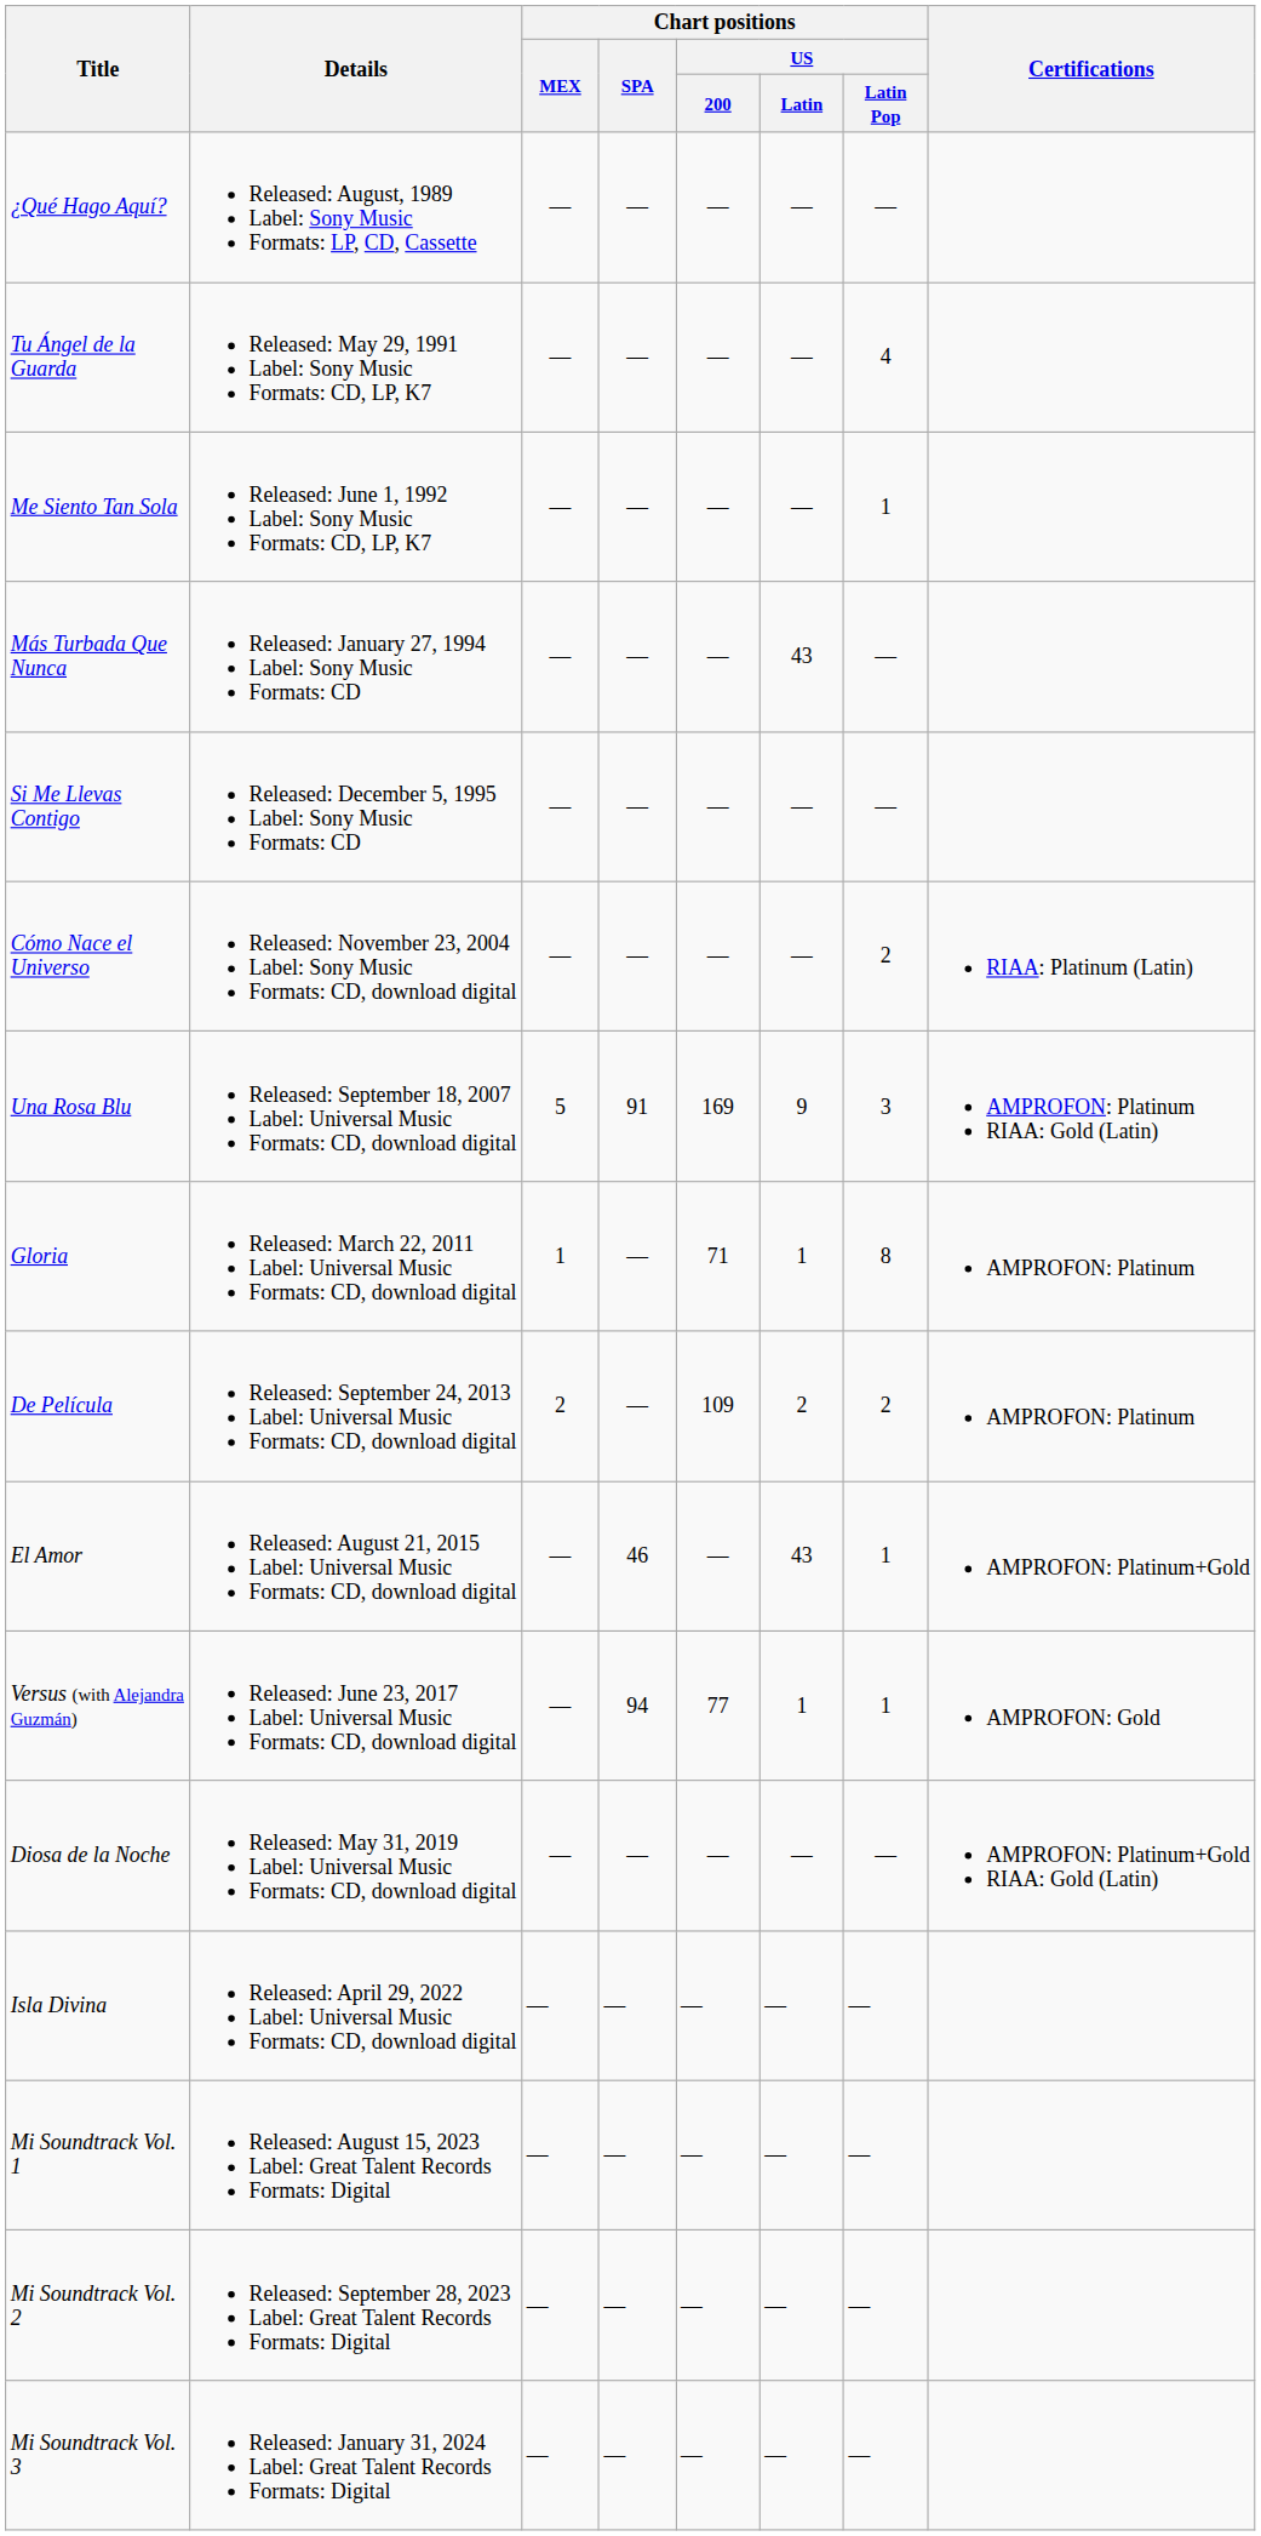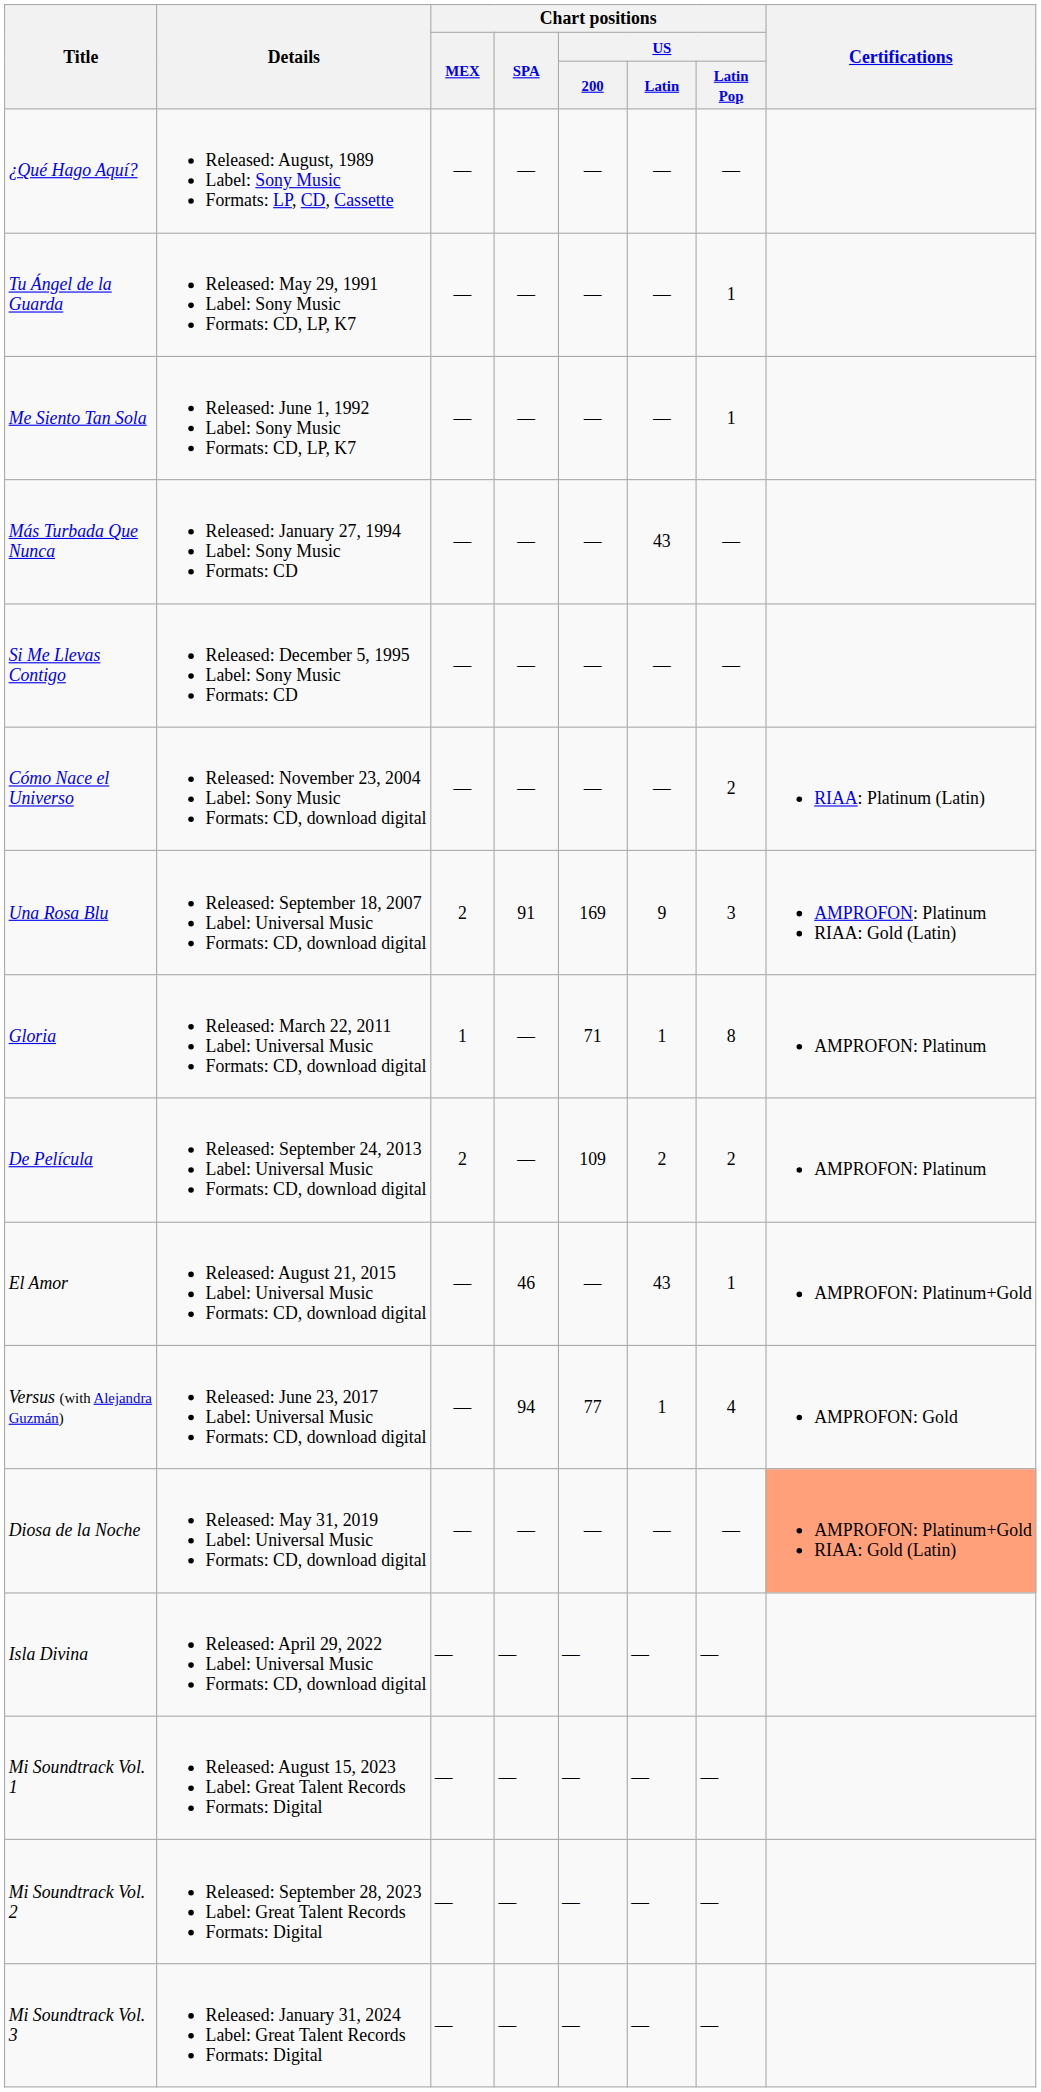 <table class="wikitable">
 <tr>
 <th rowspan="3" width="130">Title</th>
 <th rowspan="3">Details</th>
 <th colspan="5">Chart positions</th>
 <th rowspan="3"><a href='#'>Certifications</a></th>
 </tr>
 <tr>
 <th rowspan="2" colspan="1" width="50"><small><a href='#'>MEX</a></small><br></th>
 <th rowspan="2" colspan="1" width="50"><small><a href='#'>SPA</a></small><br></th>
 <th colspan="3" width="165"><small><a href='#'>US</a></small></th>
 </tr>
 <tr>
 <th width="55"><small><a href='#'>200</a></small><br></th>
 <th width="55"><small><a href='#'>Latin</a></small><br></th>
 <th width="55"><small><a href='#'>Latin Pop</a></small><br></th>
 </tr>
 <tr>
 <td><em><a href='#'>¿Qué Hago Aquí?</a></em></td>
 <td><br><ul><li>Released: August, 1989</li><li>Label: <a href='#'>Sony Music</a></li><li>Formats: <a href='#'>LP</a>, <a href='#'>CD</a>, <a href='#'>Cassette</a></li></ul></td>
 <td style="text-align:center;">—</td>
 <td style="text-align:center;">—</td>
 <td style="text-align:center;">—</td>
 <td style="text-align:center;">—</td>
 <td style="text-align:center;">—</td>
 <td></td>
 </tr>
 <tr>
 <td><em><a href='#'>Tu Ángel de la Guarda</a></em></td>
 <td><br><ul><li>Released: May 29, 1991</li><li>Label: Sony Music</li><li>Formats: CD, LP, K7</li></ul></td>
 <td style="text-align:center;">—</td>
 <td style="text-align:center;">—</td>
 <td style="text-align:center;">—</td>
 <td style="text-align:center;">—</td>
-<td style="text-align:center;">4</td>
+<td style="text-align:center;">1</td>
 <td></td>
 </tr>
 <tr>
 <td><em><a href='#'>Me Siento Tan Sola</a></em></td>
 <td><br><ul><li>Released: June 1, 1992</li><li>Label: Sony Music</li><li>Formats: CD, LP, K7</li></ul></td>
 <td style="text-align:center;">—</td>
 <td style="text-align:center;">—</td>
 <td style="text-align:center;">—</td>
 <td style="text-align:center;">—</td>
 <td style="text-align:center;">1</td>
 <td></td>
 </tr>
 <tr>
 <td><em><a href='#'>Más Turbada Que Nunca</a></em></td>
 <td><br><ul><li>Released: January 27, 1994</li><li>Label: Sony Music</li><li>Formats: CD</li></ul></td>
 <td style="text-align:center;">—</td>
 <td style="text-align:center;">—</td>
 <td style="text-align:center;">—</td>
 <td style="text-align:center;">43</td>
 <td style="text-align:center;">—</td>
 <td></td>
 </tr>
 <tr>
 <td><em><a href='#'>Si Me Llevas Contigo</a></em></td>
 <td><br><ul><li>Released: December 5, 1995</li><li>Label: Sony Music</li><li>Formats: CD</li></ul></td>
 <td style="text-align:center;">—</td>
 <td style="text-align:center;">—</td>
 <td style="text-align:center;">—</td>
 <td style="text-align:center;">—</td>
 <td style="text-align:center;">—</td>
 <td></td>
 </tr>
 <tr>
 <td><em><a href='#'>Cómo Nace el Universo</a></em></td>
 <td><br><ul><li>Released: November 23, 2004</li><li>Label: Sony Music</li><li>Formats: CD, download digital</li></ul></td>
 <td style="text-align:center;">—</td>
 <td style="text-align:center;">—</td>
 <td style="text-align:center;">—</td>
 <td style="text-align:center;">—</td>
 <td style="text-align:center;">2</td>
 <td><br><ul><li><a href='#'>RIAA</a>: Platinum (Latin)</li></ul></td>
 </tr>
 <tr>
 <td><em><a href='#'>Una Rosa Blu</a></em></td>
 <td><br><ul><li>Released: September 18, 2007</li><li>Label: Universal Music</li><li>Formats: CD, download digital</li></ul></td>
-<td style="text-align:center;">5</td>
+<td style="text-align:center;">2</td>
 <td style="text-align:center;">91</td>
 <td style="text-align:center;">169</td>
 <td style="text-align:center;">9</td>
 <td style="text-align:center;">3</td>
 <td><br><ul><li><a href='#'>AMPROFON</a>: Platinum</li><li>RIAA: Gold (Latin)</li></ul></td>
 </tr>
 <tr>
 <td><em><a href='#'>Gloria</a></em></td>
 <td><br><ul><li>Released: March 22, 2011</li><li>Label: Universal Music</li><li>Formats: CD, download digital</li></ul></td>
 <td style="text-align:center;">1</td>
 <td style="text-align:center;">—</td>
 <td style="text-align:center;">71</td>
 <td style="text-align:center;">1</td>
 <td style="text-align:center;">8</td>
 <td><br><ul><li>AMPROFON: Platinum</li></ul></td>
 </tr>
 <tr>
 <td><em><a href='#'>De Película</a></em></td>
 <td><br><ul><li>Released: September 24, 2013</li><li>Label: Universal Music</li><li>Formats: CD, download digital</li></ul></td>
 <td style="text-align:center;">2</td>
 <td style="text-align:center;">—</td>
 <td style="text-align:center;">109</td>
 <td style="text-align:center;">2</td>
 <td style="text-align:center;">2</td>
 <td><br><ul><li>AMPROFON: Platinum</li></ul></td>
 </tr>
 <tr>
 <td><em>El Amor</em></td>
 <td><br><ul><li>Released: August 21, 2015</li><li>Label: Universal Music</li><li>Formats: CD, download digital</li></ul></td>
 <td style="text-align:center;">—</td>
 <td style="text-align:center;">46</td>
 <td style="text-align:center;">—</td>
 <td style="text-align:center;">43</td>
 <td style="text-align:center;">1</td>
 <td><br><ul><li>AMPROFON: Platinum+Gold</li></ul></td>
 </tr>
 <tr>
 <td><em>Versus</em> <small>(with <a href='#'>Alejandra Guzmán</a>)</small></td>
 <td><br><ul><li>Released: June 23, 2017</li><li>Label: Universal Music</li><li>Formats: CD, download digital</li></ul></td>
 <td style="text-align:center;">—</td>
 <td style="text-align:center;">94</td>
 <td style="text-align:center;">77</td>
 <td style="text-align:center;">1</td>
-<td style="text-align:center;">1</td>
+<td style="text-align:center;">4</td>
 <td><br><ul><li>AMPROFON: Gold</li></ul></td>
 </tr>
 <tr>
 <td><em>Diosa de la Noche</em></td>
 <td><br><ul><li>Released: May 31, 2019</li><li>Label: Universal Music</li><li>Formats: CD, download digital</li></ul></td>
 <td style="text-align:center;">—</td>
 <td style="text-align:center;">—</td>
 <td style="text-align:center;">—</td>
 <td style="text-align:center;">—</td>
 <td style="text-align:center;">—</td>
-<td><br><ul><li>AMPROFON: Platinum+Gold</li><li>RIAA: Gold (Latin)</li></ul></td>
+<td style="background: lightsalmon;"><br><ul><li>AMPROFON: Platinum+Gold</li><li>RIAA: Gold (Latin)</li></ul></td>
 </tr>
 <tr>
 <td><em>Isla Divina</em></td>
 <td><br><ul><li>Released: April 29, 2022</li><li>Label: Universal Music</li><li>Formats: CD, download digital</li></ul></td>
 <td>—</td>
 <td>—</td>
 <td>—</td>
 <td>—</td>
 <td>—</td>
 <td></td>
 </tr>
 <tr>
 <td><em>Mi Soundtrack Vol. 1</em></td>
 <td><br><ul><li>Released: August 15, 2023</li><li>Label: Great Talent Records</li><li>Formats: Digital</li></ul></td>
 <td>—</td>
 <td>—</td>
 <td>—</td>
 <td>—</td>
 <td>—</td>
 <td></td>
 </tr>
 <tr>
 <td><em>Mi Soundtrack Vol. 2</em></td>
 <td><br><ul><li>Released: September 28, 2023</li><li>Label: Great Talent Records</li><li>Formats: Digital</li></ul></td>
 <td>—</td>
 <td>—</td>
 <td>—</td>
 <td>—</td>
 <td>—</td>
 <td></td>
 </tr>
 <tr>
 <td><em>Mi Soundtrack Vol. 3</em></td>
 <td><br><ul><li>Released: January 31, 2024</li><li>Label: Great Talent Records</li><li>Formats: Digital</li></ul></td>
 <td>—</td>
 <td>—</td>
 <td>—</td>
 <td>—</td>
 <td>—</td>
 <td></td>
 </tr>
 </table>
